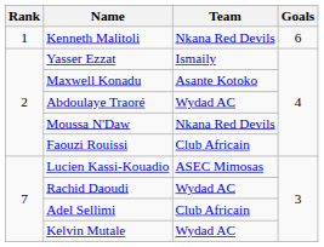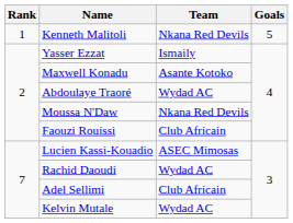 <table class="wikitable" style="text-align:center">
 <tr>
 <th>Rank</th>
 <th>Name</th>
 <th>Team</th>
 <th>Goals</th>
 </tr>
 <tr>
 <td rowspan=1>1</td>
 <td align="left"> <a href='#'>Kenneth Malitoli</a></td>
 <td align="left"> <a href='#'>Nkana Red Devils</a></td>
-<td>6</td>
+<td>5</td>
 </tr>
 <tr>
 <td rowspan=5>2</td>
 <td align="left"> <a href='#'>Yasser Ezzat</a></td>
 <td align="left"> <a href='#'>Ismaily</a></td>
 <td rowspan="5">4</td>
 </tr>
 <tr>
 <td align="left"> <a href='#'>Maxwell Konadu</a></td>
 <td align="left"> <a href='#'>Asante Kotoko</a></td>
 </tr>
 <tr>
 <td align="left"> <a href='#'>Abdoulaye Traoré</a></td>
 <td align="left"> <a href='#'>Wydad AC</a></td>
 </tr>
 <tr>
 <td align="left"> <a href='#'>Moussa N'Daw</a></td>
 <td align="left"> <a href='#'>Nkana Red Devils</a></td>
 </tr>
 <tr>
 <td align="left"> <a href='#'>Faouzi Rouissi</a></td>
 <td align="left"> <a href='#'>Club Africain</a></td>
 </tr>
 <tr>
 <td rowspan=4>7</td>
 <td align="left"> <a href='#'>Lucien Kassi-Kouadio</a></td>
 <td align="left"> <a href='#'>ASEC Mimosas</a></td>
 <td rowspan="4">3</td>
 </tr>
 <tr>
 <td align="left"> <a href='#'>Rachid Daoudi</a></td>
 <td align="left"> <a href='#'>Wydad AC</a></td>
 </tr>
 <tr>
 <td align="left"> <a href='#'>Adel Sellimi</a></td>
 <td align="left"> <a href='#'>Club Africain</a></td>
 </tr>
 <tr>
 <td align="left"> <a href='#'>Kelvin Mutale</a></td>
 <td align="left"> <a href='#'>Wydad AC</a></td>
 </tr>
 </table>
